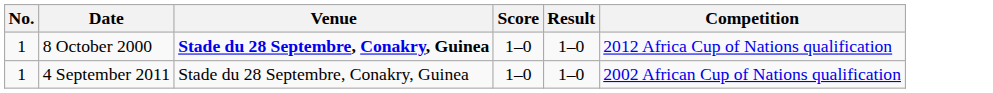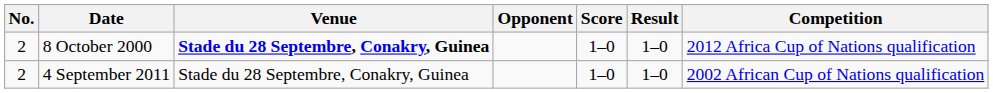 <table class="wikitable sortable">
 <tr>
 <th scope="col">No.</th>
 <th scope="col">Date</th>
 <th scope="col">Venue</th>
+<th scope="col">Opponent</th>
 <th scope="col">Score</th>
 <th scope="col">Result</th>
 <th scope="col">Competition</th>
 </tr>
 <tr>
-<td align="center">1</td>
+<td align="center">2</td>
 <td>8 October 2000</td>
 <td><strong><a href='#'>Stade du 28 Septembre</a>, <a href='#'>Conakry</a>, Guinea</strong></td>
+<td></td>
 <td align="center">1–0</td>
 <td align="center">1–0</td>
 <td><a href='#'>2012 Africa Cup of Nations qualification</a></td>
 </tr>
 <tr>
-<td align="center">1</td>
+<td align="center">2</td>
 <td>4 September 2011</td>
 <td>Stade du 28 Septembre, Conakry, Guinea</td>
+<td></td>
 <td align="center">1–0</td>
 <td align="center">1–0</td>
 <td><a href='#'>2002 African Cup of Nations qualification</a></td>
 </tr>
 </table>
